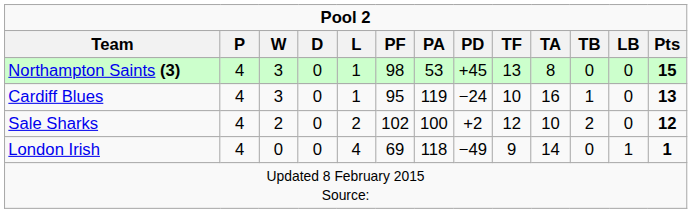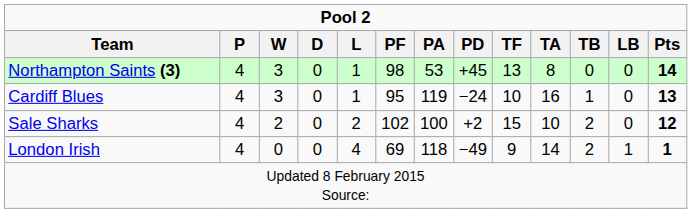 <table class="wikitable" style="text-align:center">
 <tr>
 <td colspan="13" cellpadding="0" cellspacing="0"><strong>Pool 2</strong></td>
 </tr>
 <tr>
 <th style="width:200px">Team</th>
 <th width="30">P</th>
 <th width="30">W</th>
 <th width="30">D</th>
 <th width="30">L</th>
 <th width="30">PF</th>
 <th width="30">PA</th>
 <th width="30">PD</th>
 <th width="30">TF</th>
 <th width="30">TA</th>
 <th width="30">TB</th>
 <th width="30">LB</th>
 <th width="30">Pts</th>
 </tr>
 <tr style="background:#cfc">
 <td align="left"> <a href='#'>Northampton Saints</a> <strong>(3)</strong></td>
 <td>4</td>
 <td>3</td>
 <td>0</td>
 <td>1</td>
 <td>98</td>
 <td>53</td>
 <td>+45</td>
 <td>13</td>
 <td>8</td>
 <td>0</td>
 <td>0</td>
-<td><strong>15</strong></td>
+<td><strong>14</strong></td>
 </tr>
 <tr>
 <td align="left"> <a href='#'>Cardiff Blues</a></td>
 <td>4</td>
 <td>3</td>
 <td>0</td>
 <td>1</td>
 <td>95</td>
 <td>119</td>
 <td>−24</td>
 <td>10</td>
 <td>16</td>
 <td>1</td>
 <td>0</td>
 <td><strong>13</strong></td>
 </tr>
 <tr>
 <td align="left"> <a href='#'>Sale Sharks</a></td>
 <td>4</td>
 <td>2</td>
 <td>0</td>
 <td>2</td>
 <td>102</td>
 <td>100</td>
 <td>+2</td>
-<td>12</td>
+<td>15</td>
 <td>10</td>
 <td>2</td>
 <td>0</td>
 <td><strong>12</strong></td>
 </tr>
 <tr>
 <td align="left"> <a href='#'>London Irish</a></td>
 <td>4</td>
 <td>0</td>
 <td>0</td>
 <td>4</td>
 <td>69</td>
 <td>118</td>
 <td>−49</td>
 <td>9</td>
 <td>14</td>
-<td>0</td>
+<td>2</td>
 <td>1</td>
 <td><strong>1</strong></td>
 </tr>
 <tr>
 <td colspan="13" style="border:0px"><small>Updated 8 February 2015<br>Source: </small></td>
 </tr>
 </table>
